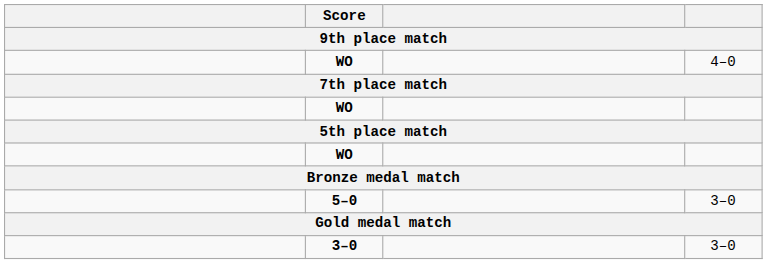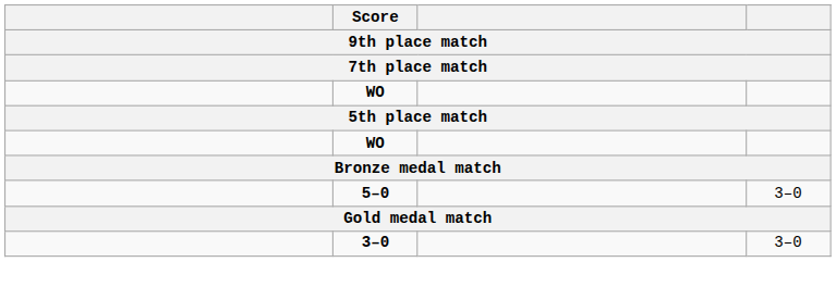 <table class="wikitable" style="text-align: center; ">
 <tr>
 <th align="right" width="270"></th>
 <th width="65">Score</th>
 <th align="left" width="270"></th>
 <th width="65"></th>
 </tr>
 <tr>
 <th colspan="4">9th place match</th>
-</tr>
-<tr>
-<td align="left"><strong></strong></td>
-<td><strong>WO</strong></td>
-<td align="left"></td>
-<td>4–0 <strong></strong></td>
 </tr>
 <tr>
 <th colspan="4">7th place match</th>
 </tr>
 <tr>
 <td align="left"><strong></strong></td>
 <td><strong>WO</strong></td>
 <td align="left"></td>
 <td></td>
 </tr>
 <tr>
 <th colspan="4">5th place match</th>
 </tr>
 <tr>
 <td align="left"><strong></strong></td>
 <td><strong>WO</strong></td>
 <td align="left"></td>
 <td></td>
 </tr>
 <tr>
 <th colspan="4">Bronze medal match</th>
 </tr>
 <tr>
 <td align="left"><strong></strong></td>
 <td><strong>5–0</strong></td>
 <td align="left"></td>
 <td>3–0 <strong></strong></td>
 </tr>
 <tr>
 <th colspan="4">Gold medal match</th>
 </tr>
 <tr>
 <td align="left"><strong></strong></td>
 <td><strong>3–0</strong></td>
 <td align="left"></td>
 <td>3–0 <strong></strong></td>
 </tr>
 </table>
